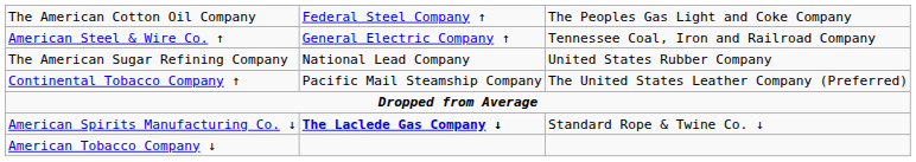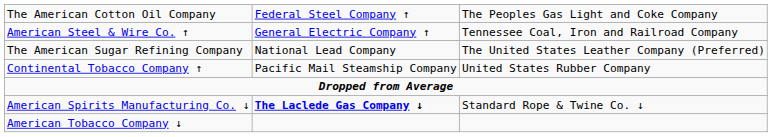 <table class="wikitable" border="1">
 <tr>
 <td>The American Cotton Oil Company</td>
 <td><a href='#'>Federal Steel Company</a> ↑</td>
 <td>The Peoples Gas Light and Coke Company</td>
 </tr>
 <tr>
 <td><a href='#'>American Steel & Wire Co.</a> ↑</td>
 <td><a href='#'>General Electric Company</a> ↑</td>
 <td>Tennessee Coal, Iron and Railroad Company</td>
 </tr>
 <tr>
 <td>The American Sugar Refining Company</td>
 <td>National Lead Company</td>
-<td>United States Rubber Company</td>
+<td>The United States Leather Company (Preferred)</td>
 </tr>
 <tr>
 <td><a href='#'>Continental Tobacco Company</a> ↑</td>
 <td>Pacific Mail Steamship Company</td>
-<td>The United States Leather Company (Preferred)</td>
+<td>United States Rubber Company</td>
 </tr>
 <tr>
 <td colspan="3" align="center"><strong><em>Dropped from Average</em></strong></td>
 </tr>
 <tr>
 <td><a href='#'>American Spirits Manufacturing Co.</a> ↓</td>
 <td><strong><a href='#'>The Laclede Gas Company</a> ↓</strong></td>
 <td>Standard Rope & Twine Co. ↓</td>
 </tr>
 <tr>
 <td><a href='#'>American Tobacco Company</a> ↓</td>
 <td></td>
 <td></td>
 </tr>
 </table>
